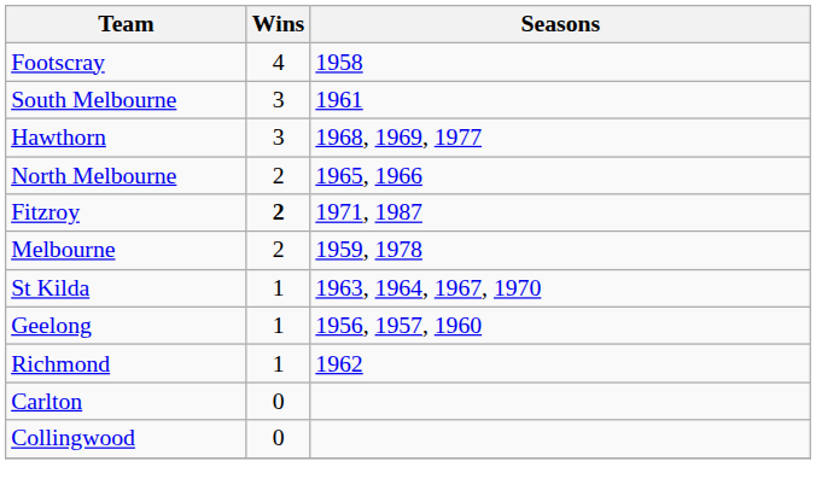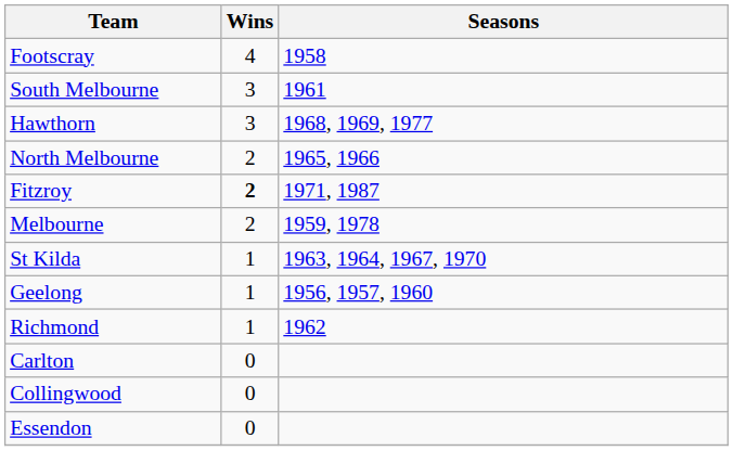 <table class="wikitable">
 <tr>
 <th style="width:155px;">Team</th>
 <th width="25">Wins</th>
 <th style="width:330px;">Seasons</th>
 </tr>
 <tr>
 <td><a href='#'>Footscray</a></td>
 <td style="text-align:center;">4</td>
 <td><a href='#'>1958</a></td>
 </tr>
 <tr>
 <td><a href='#'>South Melbourne</a></td>
 <td style="text-align:center;">3</td>
 <td><a href='#'>1961</a></td>
 </tr>
 <tr>
 <td><a href='#'>Hawthorn</a></td>
 <td style="text-align:center;">3</td>
 <td><a href='#'>1968</a>, <a href='#'>1969</a>, <a href='#'>1977</a></td>
 </tr>
 <tr>
 <td><a href='#'>North Melbourne</a></td>
 <td style="text-align:center;">2</td>
 <td><a href='#'>1965</a>, <a href='#'>1966</a></td>
 </tr>
 <tr>
 <td><a href='#'>Fitzroy</a></td>
 <td style="text-align:center;"><strong>2</strong></td>
 <td><a href='#'>1971</a>, <a href='#'>1987</a></td>
 </tr>
 <tr>
 <td><a href='#'>Melbourne</a></td>
 <td style="text-align:center;">2</td>
 <td><a href='#'>1959</a>, <a href='#'>1978</a></td>
 </tr>
 <tr>
 <td><a href='#'>St Kilda</a></td>
 <td style="text-align:center;">1</td>
 <td><a href='#'>1963</a>, <a href='#'>1964</a>, <a href='#'>1967</a>, <a href='#'>1970</a></td>
 </tr>
 <tr>
 <td><a href='#'>Geelong</a></td>
 <td style="text-align:center;">1</td>
 <td><a href='#'>1956</a>, <a href='#'>1957</a>, <a href='#'>1960</a></td>
 </tr>
 <tr>
 <td><a href='#'>Richmond</a></td>
 <td style="text-align:center;">1</td>
 <td><a href='#'>1962</a></td>
 </tr>
 <tr>
 <td><a href='#'>Carlton</a></td>
 <td style="text-align:center;">0</td>
 <td></td>
 </tr>
 <tr>
 <td><a href='#'>Collingwood</a></td>
 <td style="text-align:center;">0</td>
 <td></td>
 </tr>
 <tr>
+<td><a href='#'>Essendon</a></td>
+<td style="text-align:center;">0</td>
+<td></td>
+</tr>
+<tr>
 </tr>
 </table>
